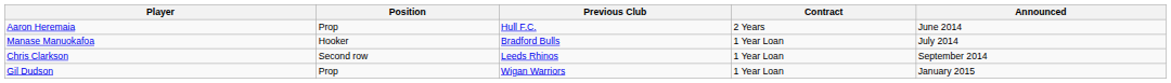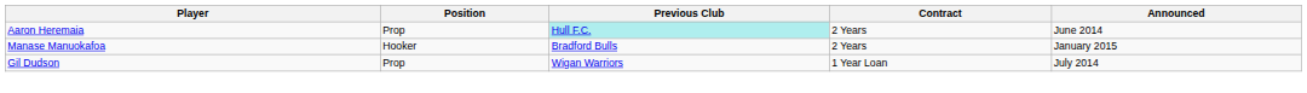 <table class="wikitable"  style="width:90%; font-size:90%;">
 <tr>
 <th>Player</th>
 <th>Position</th>
 <th>Previous Club</th>
 <th>Contract</th>
 <th>Announced</th>
 </tr>
 <tr>
 <td> <a href='#'>Aaron Heremaia</a></td>
 <td>Prop</td>
-<td><a href='#'>Hull F.C.</a></td>
+<td style="background: paleturquoise;"><a href='#'>Hull F.C.</a></td>
 <td>2 Years</td>
 <td>June 2014</td>
 </tr>
 <tr>
 <td> <a href='#'>Manase Manuokafoa</a></td>
 <td>Hooker</td>
 <td><a href='#'>Bradford Bulls</a></td>
-<td>1 Year Loan</td>
-<td>July 2014</td>
-</tr>
-<tr>
-<td> <a href='#'>Chris Clarkson</a></td>
-<td>Second row</td>
-<td><a href='#'>Leeds Rhinos</a></td>
-<td>1 Year Loan</td>
-<td>September 2014</td>
+<td>2 Years</td>
+<td>January 2015</td>
 </tr>
 <tr>
 <td> <a href='#'>Gil Dudson</a></td>
 <td>Prop</td>
 <td><a href='#'>Wigan Warriors</a></td>
 <td>1 Year Loan</td>
-<td>January 2015</td>
+<td>July 2014</td>
 </tr>
 </table>
